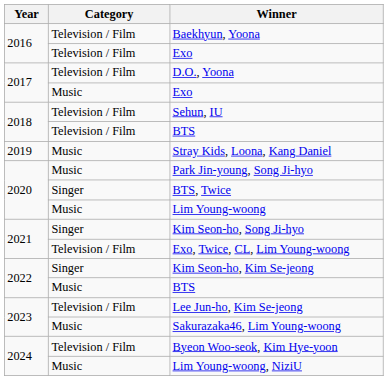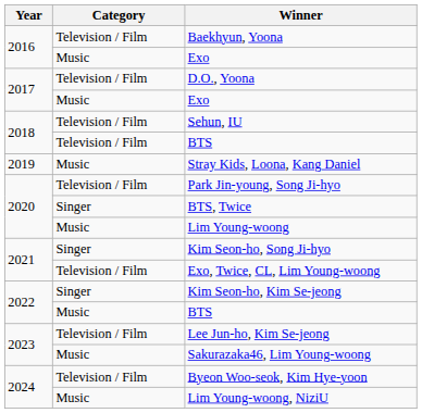 <table class="wikitable">
 <tr align="center">
 <th style="width:50px">Year</th>
 <th style="width:150px">Category</th>
 <th style="width:270px">Winner</th>
 </tr>
 <tr>
 <td rowspan="2">2016</td>
 <td>Television / Film</td>
 <td><a href='#'>Baekhyun</a>, <a href='#'>Yoona</a></td>
 </tr>
 <tr>
-<td rowspan="1">Television / Film</td>
+<td>Music</td>
 <td><a href='#'>Exo</a></td>
 </tr>
 <tr>
 <td rowspan="2">2017</td>
 <td>Television / Film</td>
 <td><a href='#'>D.O.</a>, <a href='#'>Yoona</a></td>
 </tr>
 <tr>
 <td>Music</td>
 <td><a href='#'>Exo</a></td>
 </tr>
 <tr>
 <td rowspan="2">2018</td>
 <td>Television / Film</td>
 <td><a href='#'>Sehun</a>, <a href='#'>IU</a></td>
 </tr>
 <tr>
 <td>Television / Film</td>
 <td><a href='#'>BTS</a></td>
 </tr>
 <tr>
 <td>2019</td>
 <td>Music</td>
 <td><a href='#'>Stray Kids</a>, <a href='#'>Loona</a>, <a href='#'>Kang Daniel</a></td>
 </tr>
 <tr>
 <td rowspan="3">2020</td>
-<td rowspan="1">Music</td>
+<td>Television / Film</td>
 <td><a href='#'>Park Jin-young</a>, <a href='#'>Song Ji-hyo</a></td>
 </tr>
 <tr>
 <td>Singer</td>
 <td><a href='#'>BTS</a>, <a href='#'>Twice</a></td>
 </tr>
 <tr>
 <td rowspan="1">Music</td>
 <td><a href='#'>Lim Young-woong</a></td>
 </tr>
 <tr>
 <td rowspan="2">2021</td>
 <td>Singer</td>
 <td><a href='#'>Kim Seon-ho</a>, <a href='#'>Song Ji-hyo</a></td>
 </tr>
 <tr>
 <td>Television / Film</td>
 <td><a href='#'>Exo</a>, <a href='#'>Twice</a>, <a href='#'>CL</a>, <a href='#'>Lim Young-woong</a></td>
 </tr>
 <tr>
 <td rowspan="2">2022</td>
 <td>Singer</td>
 <td><a href='#'>Kim Seon-ho</a>, <a href='#'>Kim Se-jeong</a></td>
 </tr>
 <tr>
 <td rowspan="1">Music</td>
 <td><a href='#'>BTS</a></td>
 </tr>
 <tr>
 <td rowspan="2">2023</td>
 <td rowspan="1">Television / Film</td>
 <td><a href='#'>Lee Jun-ho</a>, <a href='#'>Kim Se-jeong</a></td>
 </tr>
 <tr>
 <td rowspan="1">Music</td>
 <td><a href='#'>Sakurazaka46</a>, <a href='#'>Lim Young-woong</a></td>
 </tr>
 <tr>
 <td rowspan="2">2024</td>
 <td rowspan="1">Television / Film</td>
 <td><a href='#'>Byeon Woo-seok</a>, <a href='#'>Kim Hye-yoon</a></td>
 </tr>
 <tr>
 <td rowspan="1">Music</td>
 <td><a href='#'>Lim Young-woong</a>, <a href='#'>NiziU</a></td>
 </tr>
 </table>
